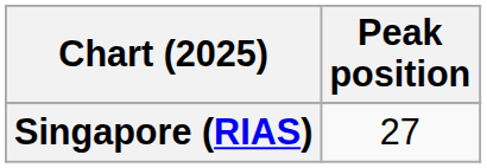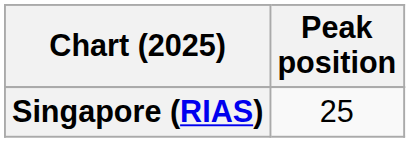 <table class="wikitable sortable plainrowheaders" style="text-align:center">
 <tr>
 <th scope="col">Chart (2025)</th>
 <th scope="col">Peak<br>position</th>
 </tr>
 <tr>
 </tr>
 <tr>
 <th scope="row">Singapore (<a href='#'>RIAS</a>)</th>
-<td>27</td>
+<td>25</td>
 </tr>
 </table>
